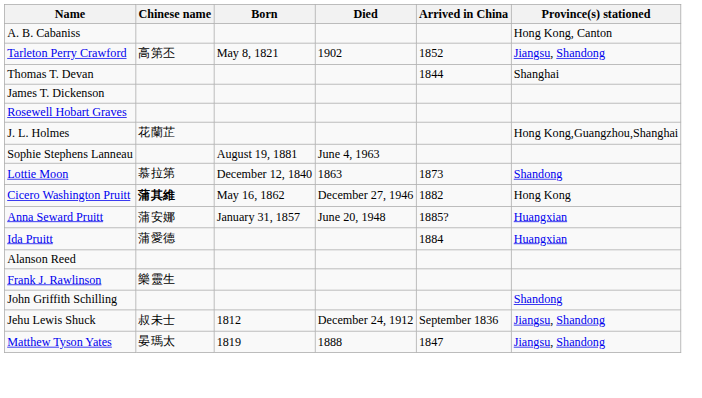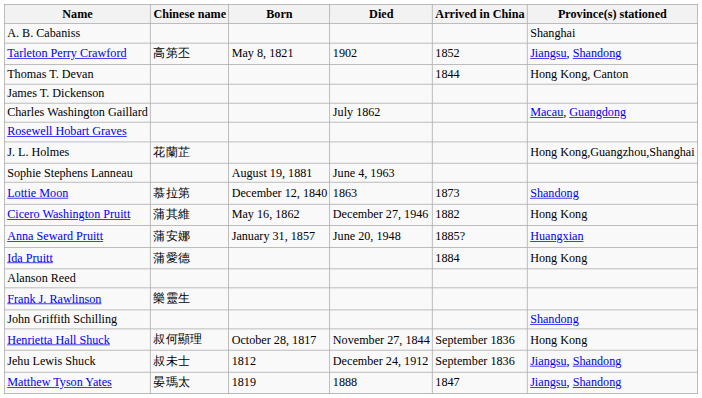 <table class="wikitable">
 <tr>
 <th>Name</th>
 <th>Chinese name</th>
 <th>Born</th>
 <th>Died</th>
 <th>Arrived in China</th>
 <th>Province(s) stationed</th>
 </tr>
 <tr>
 <td>A. B. Cabaniss</td>
 <td></td>
 <td></td>
 <td></td>
 <td></td>
-<td>Hong Kong, Canton</td>
+<td>Shanghai</td>
 </tr>
 <tr>
 <td><a href='#'>Tarleton Perry Crawford</a></td>
 <td>高第丕</td>
 <td>May 8, 1821</td>
 <td>1902</td>
 <td>1852</td>
 <td><a href='#'>Jiangsu</a>, <a href='#'>Shandong</a></td>
 </tr>
 <tr>
 <td>Thomas T. Devan</td>
 <td></td>
 <td></td>
 <td></td>
 <td>1844</td>
-<td>Shanghai</td>
+<td>Hong Kong, Canton</td>
 </tr>
 <tr>
 <td>James T. Dickenson</td>
 <td></td>
 <td></td>
 <td></td>
 <td></td>
 <td></td>
+</tr>
+<tr>
+<td>Charles Washington Gaillard</td>
+<td></td>
+<td></td>
+<td>July 1862</td>
+<td></td>
+<td><a href='#'>Macau</a>, <a href='#'>Guangdong</a></td>
 </tr>
 <tr>
 <td><a href='#'>Rosewell Hobart Graves</a></td>
 <td></td>
 <td></td>
 <td></td>
 <td></td>
 <td></td>
 </tr>
 <tr>
 <td>J. L. Holmes</td>
 <td>花蘭芷</td>
 <td></td>
 <td></td>
 <td></td>
 <td>Hong Kong,Guangzhou,Shanghai</td>
 </tr>
 <tr>
 <td>Sophie Stephens Lanneau</td>
 <td></td>
 <td>August 19, 1881</td>
 <td>June 4, 1963</td>
 <td></td>
 <td></td>
 </tr>
 <tr>
 <td><a href='#'>Lottie Moon</a></td>
 <td>慕拉第</td>
 <td>December 12, 1840</td>
 <td>1863</td>
 <td>1873</td>
 <td><a href='#'>Shandong</a></td>
 </tr>
 <tr>
 <td><a href='#'>Cicero Washington Pruitt</a></td>
-<td><strong>蒲其維</strong></td>
+<td>蒲其維</td>
 <td>May 16, 1862</td>
 <td>December 27, 1946</td>
 <td>1882</td>
 <td>Hong Kong</td>
 </tr>
 <tr>
 <td><a href='#'>Anna Seward Pruitt</a></td>
 <td>蒲安娜</td>
 <td>January 31, 1857</td>
 <td>June 20, 1948</td>
 <td>1885?</td>
 <td><a href='#'>Huangxian</a></td>
 </tr>
 <tr>
 <td><a href='#'>Ida Pruitt</a></td>
 <td>蒲愛德</td>
 <td></td>
 <td></td>
 <td>1884</td>
-<td><a href='#'>Huangxian</a></td>
+<td>Hong Kong</td>
 </tr>
 <tr>
 <td>Alanson Reed</td>
 <td></td>
 <td></td>
 <td></td>
 <td></td>
 <td></td>
 </tr>
 <tr>
 <td><a href='#'>Frank J. Rawlinson</a></td>
 <td>樂靈生</td>
 <td></td>
 <td></td>
 <td></td>
 <td></td>
 </tr>
 <tr>
 <td>John Griffith Schilling</td>
 <td></td>
 <td></td>
 <td></td>
 <td></td>
 <td><a href='#'>Shandong</a></td>
 </tr>
 <tr>
+<td><a href='#'>Henrietta Hall Shuck</a></td>
+<td>叔何顯理</td>
+<td>October 28, 1817</td>
+<td>November 27, 1844</td>
+<td>September 1836</td>
+<td>Hong Kong</td>
+</tr>
+<tr>
 <td>Jehu Lewis Shuck</td>
 <td>叔未士</td>
 <td>1812</td>
 <td>December 24, 1912</td>
 <td>September 1836</td>
 <td><a href='#'>Jiangsu</a>, <a href='#'>Shandong</a></td>
 </tr>
 <tr>
 <td><a href='#'>Matthew Tyson Yates</a></td>
 <td>晏瑪太</td>
 <td>1819</td>
 <td>1888</td>
 <td>1847</td>
 <td><a href='#'>Jiangsu</a>, <a href='#'>Shandong</a></td>
 </tr>
 </table>
